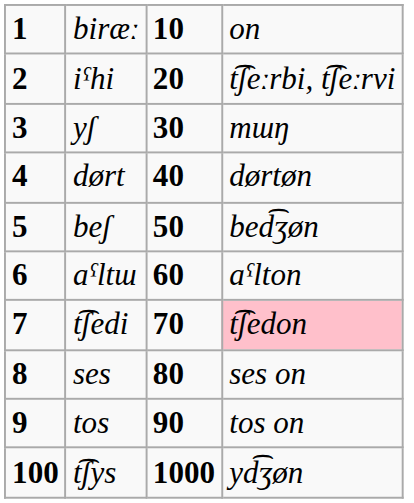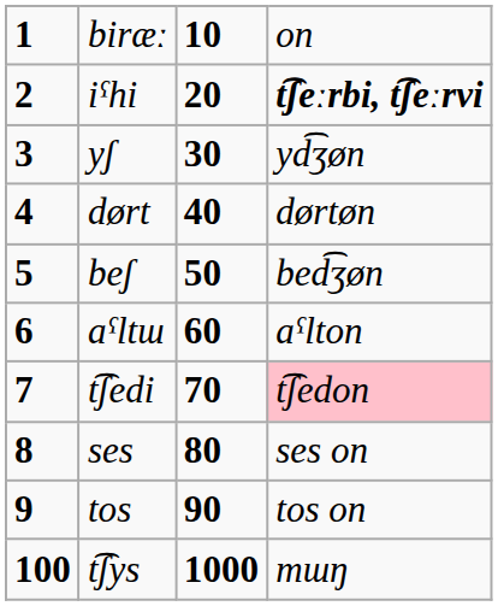 <table class="wikitable">
 <tr>
 <td><strong>1</strong></td>
 <td><em>biræː</em></td>
 <td><strong>10</strong></td>
 <td><em>on</em></td>
 </tr>
 <tr>
 <td><strong>2</strong></td>
 <td><em>iˁhi</em></td>
 <td><strong>20</strong></td>
-<td><em>t͡ʃeːrbi, t͡ʃeːrvi</em></td>
+<td><strong><em>t͡ʃeːrbi, t͡ʃeːrvi</em></strong></td>
 </tr>
 <tr>
 <td><strong>3</strong></td>
 <td><em>yʃ</em></td>
 <td><strong>30</strong></td>
-<td><em>mɯŋ</em></td>
+<td><em>yd͡ʒøn</em></td>
 </tr>
 <tr>
 <td><strong>4</strong></td>
 <td><em>dørt</em></td>
 <td><strong>40</strong></td>
 <td><em>dørtøn</em></td>
 </tr>
 <tr>
 <td><strong>5</strong></td>
 <td><em>beʃ</em></td>
 <td><strong>50</strong></td>
 <td><em>bed͡ʒøn</em></td>
 </tr>
 <tr>
 <td><strong>6</strong></td>
 <td><em>aˁltɯ</em></td>
 <td><strong>60</strong></td>
 <td><em>aˁlton</em></td>
 </tr>
 <tr>
 <td><strong>7</strong></td>
 <td><em>t͡ʃedi</em></td>
 <td><strong>70</strong></td>
 <td style="background: pink;"><em>t͡ʃedon</em></td>
 </tr>
 <tr>
 <td><strong>8</strong></td>
 <td><em>ses</em></td>
 <td><strong>80</strong></td>
 <td><em>ses on</em></td>
 </tr>
 <tr>
 <td><strong>9</strong></td>
 <td><em>tos</em></td>
 <td><strong>90</strong></td>
 <td><em>tos on</em></td>
 </tr>
 <tr>
 <td><strong>100</strong></td>
 <td><em>t͡ʃys</em></td>
 <td><strong>1000</strong></td>
-<td><em>yd͡ʒøn</em></td>
+<td><em>mɯŋ</em></td>
 </tr>
 </table>
